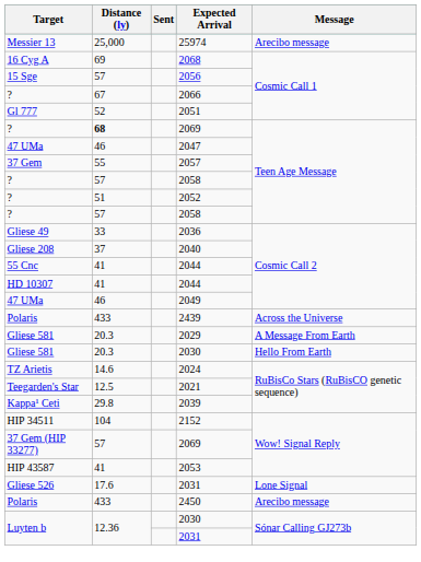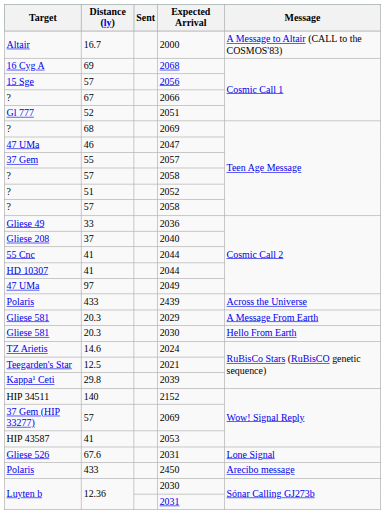 <table class="wikitable sortable">
 <tr style="background:#3ea99f;">
 <th>Target</th>
 <th>Distance (<a href='#'>ly</a>)</th>
 <th>Sent</th>
 <th data-sort-type="isodate">Expected Arrival</th>
 <th>Message</th>
 </tr>
 <tr>
-<td><a href='#'>Messier 13</a></td>
-<td>25,000</td>
+<td><a href='#'>Altair</a></td>
+<td>16.7</td>
 <td></td>
-<td>25974</td>
-<td><a href='#'>Arecibo message</a></td>
+<td>2000</td>
+<td><a href='#'>A Message to Altair</a> (CALL to the COSMOS'83) </td>
 </tr>
 <tr>
 <td><a href='#'>16 Cyg A</a></td>
 <td>69</td>
 <td></td>
 <td><a href='#'>2068</a></td>
 <td rowspan="4"><a href='#'>Cosmic Call 1</a></td>
 </tr>
 <tr>
 <td><a href='#'>15 Sge</a></td>
 <td>57</td>
 <td></td>
 <td><a href='#'>2056</a></td>
 </tr>
 <tr>
 <td>?</td>
 <td>67</td>
 <td></td>
 <td>2066</td>
 </tr>
 <tr>
 <td><a href='#'>Gl 777</a></td>
 <td>52</td>
 <td></td>
 <td>2051</td>
 </tr>
 <tr>
 <td>?</td>
-<td><strong>68</strong></td>
+<td>68</td>
 <td></td>
 <td>2069</td>
 <td rowspan="6"><a href='#'>Teen Age Message</a></td>
 </tr>
 <tr>
 <td><a href='#'>47 UMa</a></td>
 <td>46</td>
 <td></td>
 <td>2047</td>
 </tr>
 <tr>
 <td><a href='#'>37 Gem</a></td>
 <td>55</td>
 <td></td>
 <td>2057</td>
 </tr>
 <tr>
 <td>?</td>
 <td>57</td>
 <td></td>
 <td>2058</td>
 </tr>
 <tr>
 <td>?</td>
 <td>51</td>
 <td></td>
 <td>2052</td>
 </tr>
 <tr>
 <td>?</td>
 <td>57</td>
 <td></td>
 <td>2058</td>
 </tr>
 <tr>
 <td><a href='#'>Gliese 49</a></td>
 <td>33</td>
 <td></td>
 <td>2036</td>
 <td rowspan="5"><a href='#'>Cosmic Call 2</a></td>
 </tr>
 <tr>
 <td><a href='#'>Gliese 208</a></td>
 <td>37</td>
 <td></td>
 <td>2040</td>
 </tr>
 <tr>
 <td><a href='#'>55 Cnc</a></td>
 <td>41</td>
 <td></td>
 <td>2044</td>
 </tr>
 <tr>
 <td><a href='#'>HD 10307</a></td>
 <td>41</td>
 <td></td>
 <td>2044</td>
 </tr>
 <tr>
 <td><a href='#'>47 UMa</a></td>
-<td>46</td>
+<td>97</td>
 <td></td>
 <td>2049</td>
 </tr>
 <tr>
 <td><a href='#'>Polaris</a></td>
 <td>433</td>
 <td></td>
 <td>2439</td>
 <td><a href='#'>Across the Universe</a></td>
 </tr>
 <tr>
 <td><a href='#'>Gliese 581</a></td>
 <td>20.3</td>
 <td></td>
 <td>2029</td>
 <td><a href='#'>A Message From Earth</a></td>
 </tr>
 <tr>
 <td><a href='#'>Gliese 581</a></td>
 <td>20.3</td>
 <td></td>
 <td>2030</td>
 <td><a href='#'>Hello From Earth</a></td>
 </tr>
 <tr>
 <td><a href='#'>TZ Arietis</a></td>
 <td>14.6</td>
 <td></td>
 <td>2024</td>
 <td rowspan="3"><a href='#'>RuBisCo Stars</a> (<a href='#'>RuBisCO</a> genetic sequence)</td>
 </tr>
 <tr>
 <td><a href='#'>Teegarden's Star</a></td>
 <td>12.5</td>
 <td></td>
 <td>2021</td>
 </tr>
 <tr>
 <td><a href='#'>Kappa¹ Ceti</a></td>
 <td>29.8</td>
 <td></td>
 <td>2039</td>
 </tr>
 <tr>
 <td>HIP 34511</td>
-<td>104</td>
+<td>140</td>
 <td></td>
 <td>2152</td>
 <td rowspan="3"><a href='#'>Wow! Signal Reply</a></td>
 </tr>
 <tr>
 <td><a href='#'>37 Gem (HIP 33277)</a></td>
 <td>57</td>
 <td></td>
 <td>2069</td>
 </tr>
 <tr>
 <td>HIP 43587</td>
 <td>41</td>
 <td></td>
 <td>2053</td>
 </tr>
 <tr>
 <td><a href='#'>Gliese 526</a></td>
-<td>17.6</td>
+<td>67.6</td>
 <td></td>
 <td>2031</td>
 <td><a href='#'>Lone Signal</a></td>
 </tr>
 <tr>
 <td><a href='#'>Polaris</a></td>
 <td>433</td>
 <td></td>
 <td>2450</td>
 <td><a href='#'>Arecibo message</a></td>
 </tr>
 <tr>
 <td rowspan="2"><a href='#'>Luyten b</a></td>
 <td rowspan="2">12.36</td>
 <td></td>
 <td>2030</td>
 <td rowspan="2"><a href='#'>Sónar Calling GJ273b</a></td>
 </tr>
 <tr>
 <td></td>
 <td><a href='#'>2031</a></td>
 </tr>
 </table>
